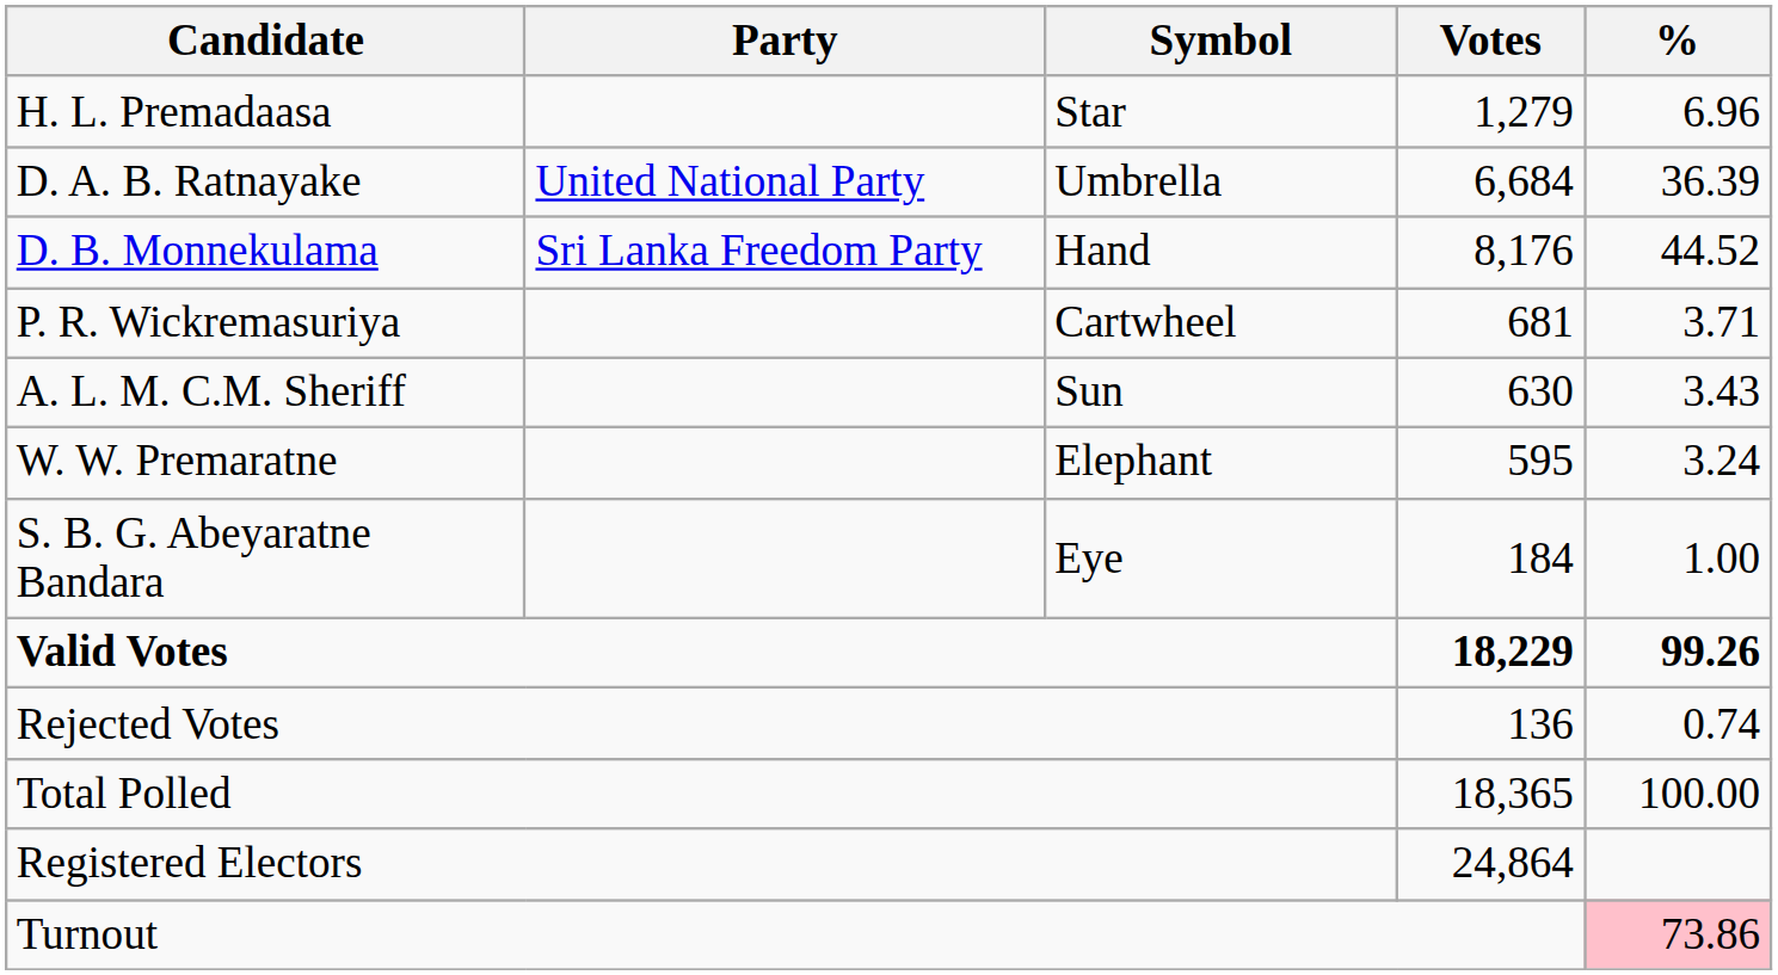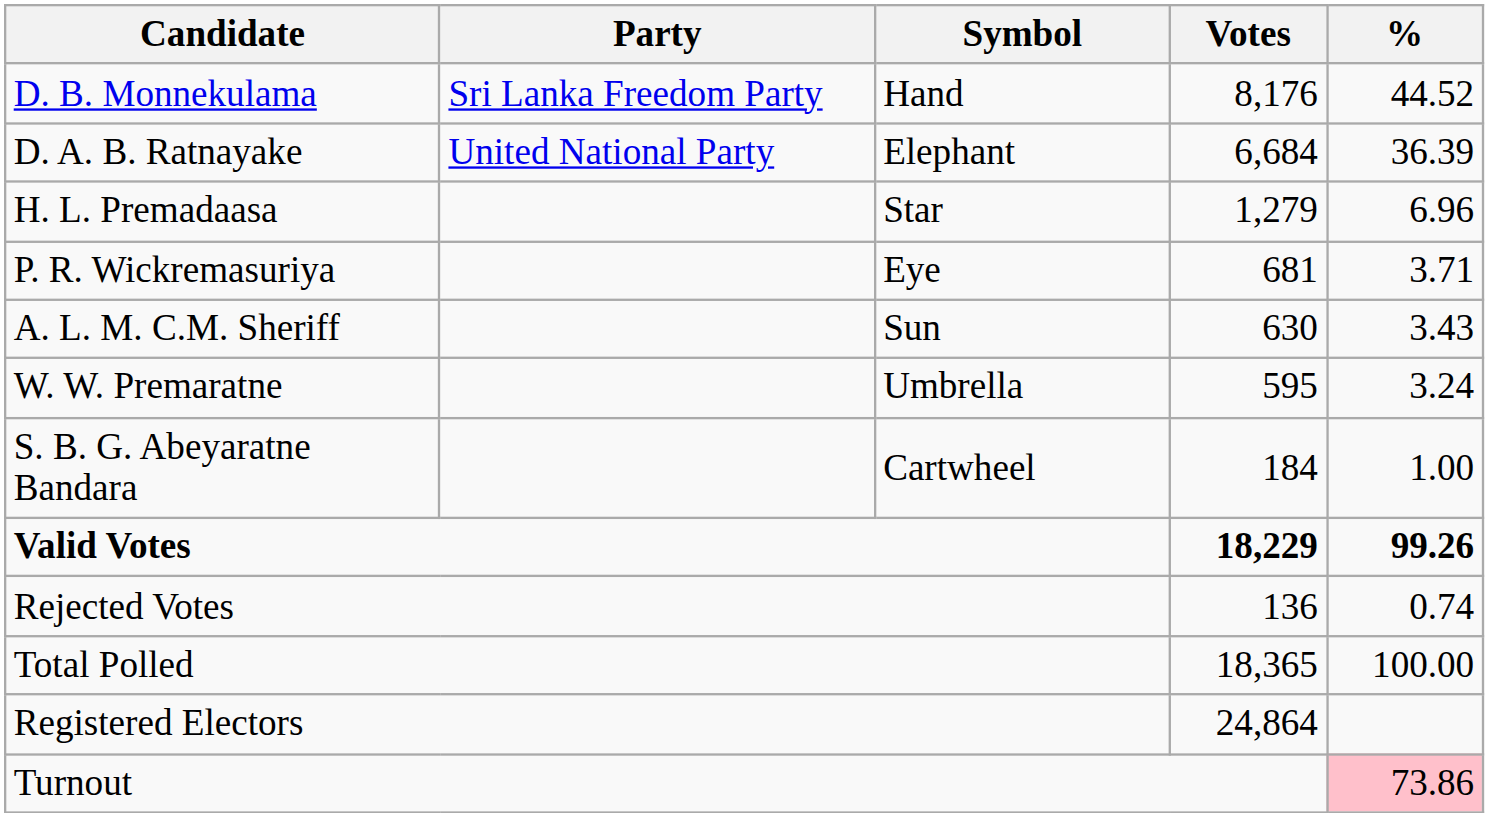 <table class="wikitable" border="1" style="text-align:right;">
 <tr>
 <th align=left width="180">Candidate</th>
 <th align=left width="180">Party</th>
 <th align=left width="120">Symbol</th>
 <th align=left width="60">Votes</th>
 <th align=left width="60">%</th>
 </tr>
 <tr>
+<td align=left><a href='#'>D. B. Monnekulama</a></td>
+<td align=left><a href='#'>Sri Lanka Freedom Party</a></td>
+<td align=left>Hand</td>
+<td>8,176</td>
+<td>44.52</td>
+</tr>
+<tr>
+<td align=left>D. A. B. Ratnayake</td>
+<td align=left><a href='#'>United National Party</a></td>
+<td align=left>Elephant</td>
+<td>6,684</td>
+<td>36.39</td>
+</tr>
+<tr>
 <td align=left>H. L. Premadaasa</td>
 <td align=left></td>
 <td align=left>Star</td>
 <td>1,279</td>
 <td>6.96</td>
 </tr>
 <tr>
-<td align=left>D. A. B. Ratnayake</td>
-<td align=left><a href='#'>United National Party</a></td>
-<td align=left>Umbrella</td>
-<td>6,684</td>
-<td>36.39</td>
-</tr>
-<tr>
-<td align=left><a href='#'>D. B. Monnekulama</a></td>
-<td align=left><a href='#'>Sri Lanka Freedom Party</a></td>
-<td align=left>Hand</td>
-<td>8,176</td>
-<td>44.52</td>
-</tr>
-<tr>
 <td align=left>P. R. Wickremasuriya</td>
 <td align=left></td>
-<td align=left>Cartwheel</td>
+<td align=left>Eye</td>
 <td>681</td>
 <td>3.71</td>
 </tr>
 <tr>
 <td align=left>A. L. M. C.M. Sheriff</td>
 <td align=left></td>
 <td align=left>Sun</td>
 <td>630</td>
 <td>3.43</td>
 </tr>
 <tr>
 <td align=left>W. W. Premaratne</td>
 <td align=left></td>
-<td align=left>Elephant</td>
+<td align=left>Umbrella</td>
 <td>595</td>
 <td>3.24</td>
 </tr>
 <tr>
 <td align=left>S. B. G. Abeyaratne Bandara</td>
 <td align=left></td>
-<td align=left>Eye</td>
+<td align=left>Cartwheel</td>
 <td>184</td>
 <td>1.00</td>
 </tr>
 <tr>
 <td align=left colspan=3><strong>Valid Votes</strong></td>
 <td><strong>18,229</strong></td>
 <td><strong>99.26</strong></td>
 </tr>
 <tr>
 <td align=left colspan=3>Rejected Votes</td>
 <td>136</td>
 <td>0.74</td>
 </tr>
 <tr>
 <td align=left colspan=3>Total Polled</td>
 <td>18,365</td>
 <td>100.00</td>
 </tr>
 <tr>
 <td align=left colspan=3>Registered Electors</td>
 <td>24,864</td>
 <td></td>
 </tr>
 <tr>
 <td align=left colspan=4>Turnout</td>
 <td style="background: pink;">73.86</td>
 </tr>
 </table>
